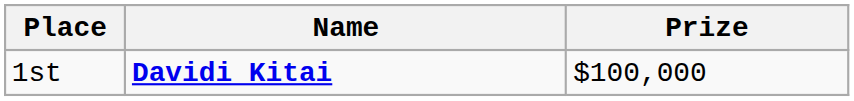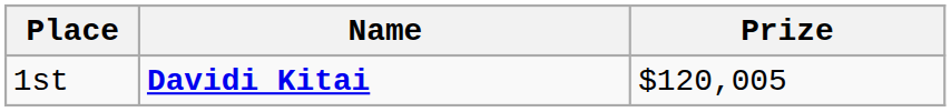 <table class="wikitable">
 <tr>
 <th width="50">Place</th>
 <th width="200">Name</th>
 <th width="125">Prize</th>
 </tr>
 <tr>
 <td>1st</td>
 <td><strong> <a href='#'>Davidi Kitai</a></strong></td>
-<td>$100,000</td>
+<td>$120,005</td>
 </tr>
 </table>
